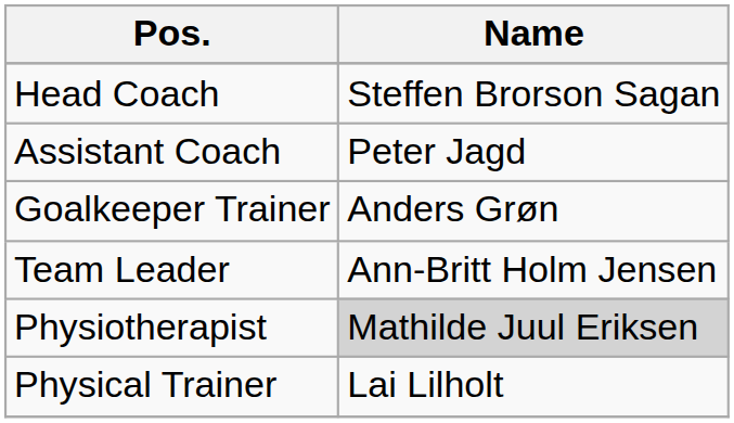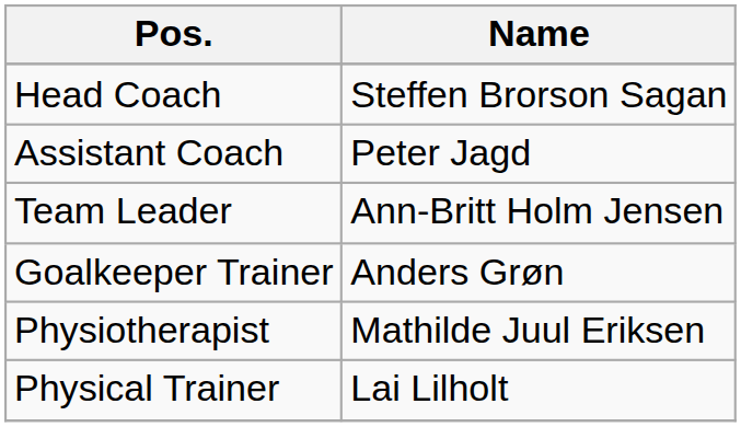 <table class="wikitable" style="text-align: left;">
 <tr>
 <th valign=center>Pos.</th>
 <th>Name</th>
 </tr>
 <tr>
 </tr>
 <tr>
 <td>Head Coach</td>
 <td> Steffen Brorson Sagan</td>
 </tr>
 <tr>
 <td>Assistant Coach</td>
 <td> Peter Jagd</td>
 </tr>
 <tr>
+<td>Team Leader</td>
+<td> Ann-Britt Holm Jensen</td>
+</tr>
+<tr>
 <td>Goalkeeper Trainer</td>
 <td> Anders Grøn</td>
 </tr>
 <tr>
-<td>Team Leader</td>
-<td> Ann-Britt Holm Jensen</td>
-</tr>
-<tr>
 <td>Physiotherapist</td>
-<td style="background: lightgrey;"> Mathilde Juul Eriksen</td>
+<td> Mathilde Juul Eriksen</td>
 </tr>
 <tr>
 <td>Physical Trainer</td>
 <td> Lai Lilholt</td>
 </tr>
 <tr>
 </tr>
 </table>
